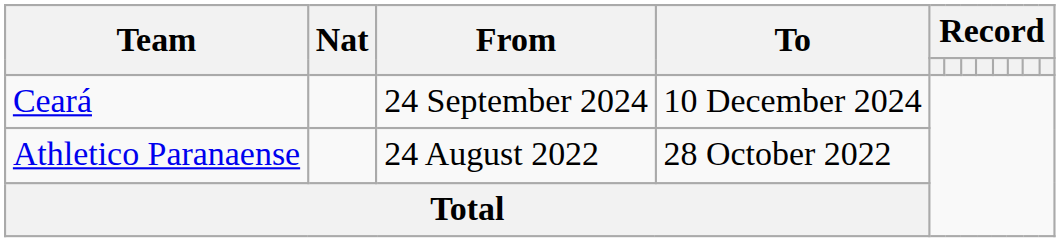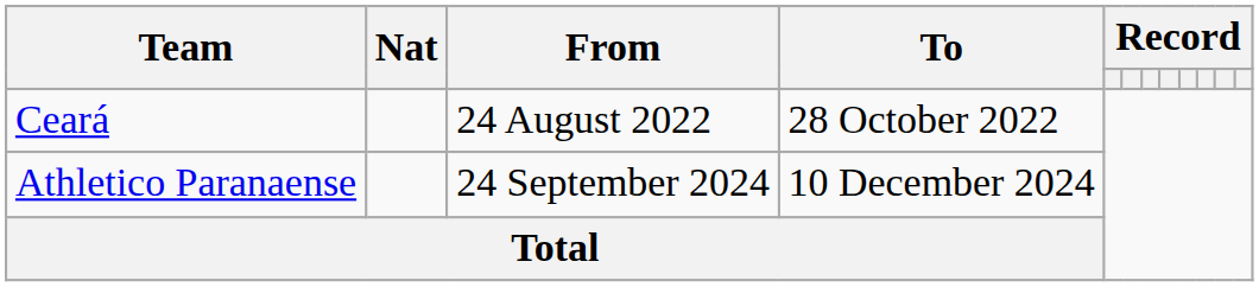 <table class=wikitable style=text-align:center>
 <tr>
 <th rowspan=2>Team</th>
 <th rowspan=2>Nat</th>
 <th rowspan=2>From</th>
 <th rowspan=2>To</th>
 <th colspan=8>Record</th>
 </tr>
 <tr>
 <th></th>
 <th></th>
 <th></th>
 <th></th>
 <th></th>
 <th></th>
 <th></th>
 <th></th>
 </tr>
 <tr>
 <td align=left><a href='#'>Ceará</a></td>
 <td></td>
-<td align=left>24 September 2024</td>
-<td align=left>10 December 2024<br></td>
+<td align=left>24 August 2022</td>
+<td align=left>28 October 2022<br></td>
 </tr>
 <tr>
 <td align=left><a href='#'>Athletico Paranaense</a></td>
 <td></td>
-<td align=left>24 August 2022</td>
-<td align=left>28 October 2022<br></td>
+<td align=left>24 September 2024</td>
+<td align=left>10 December 2024<br></td>
 </tr>
 <tr>
 <th colspan="4">Total<br></th>
 </tr>
 </table>
